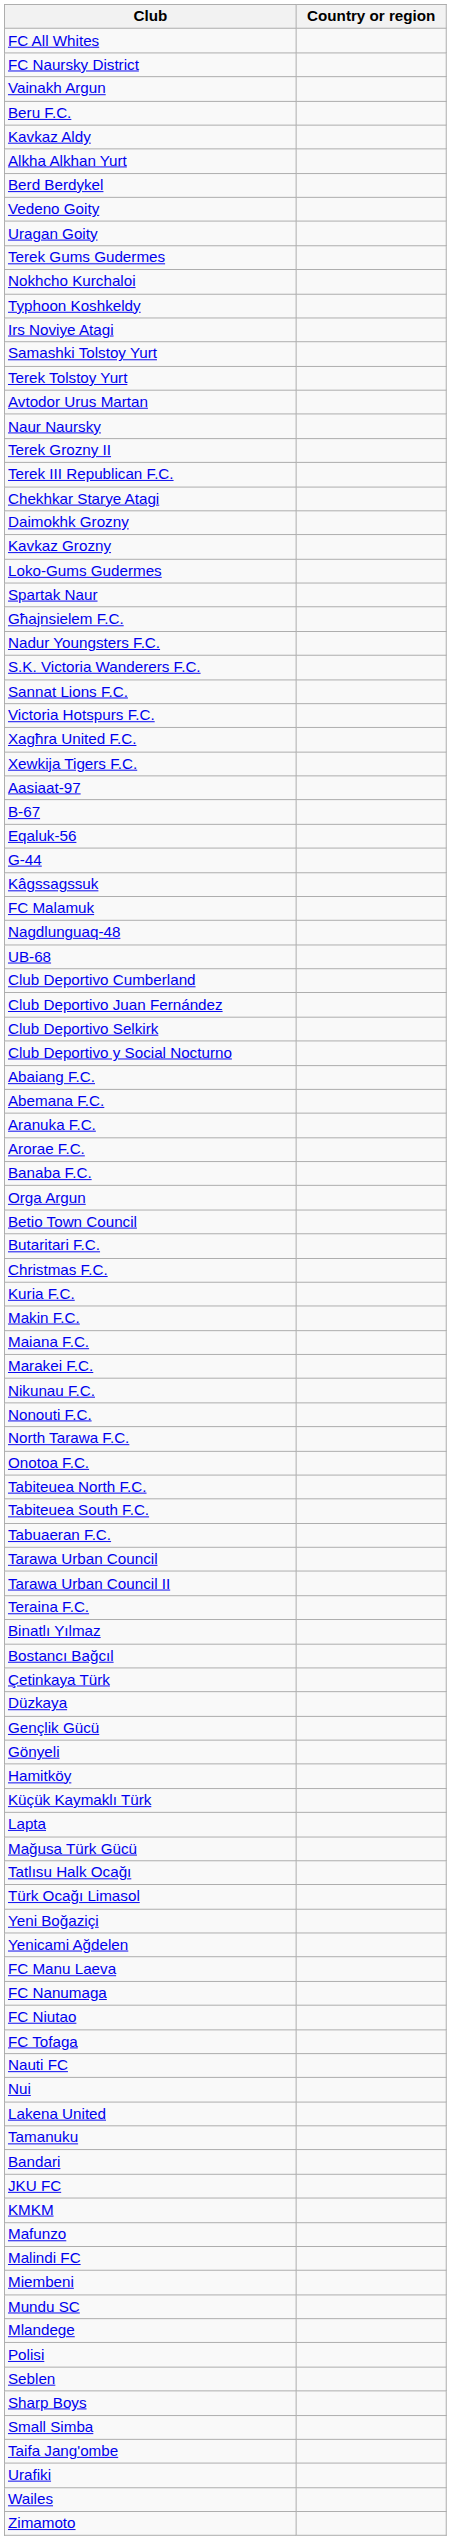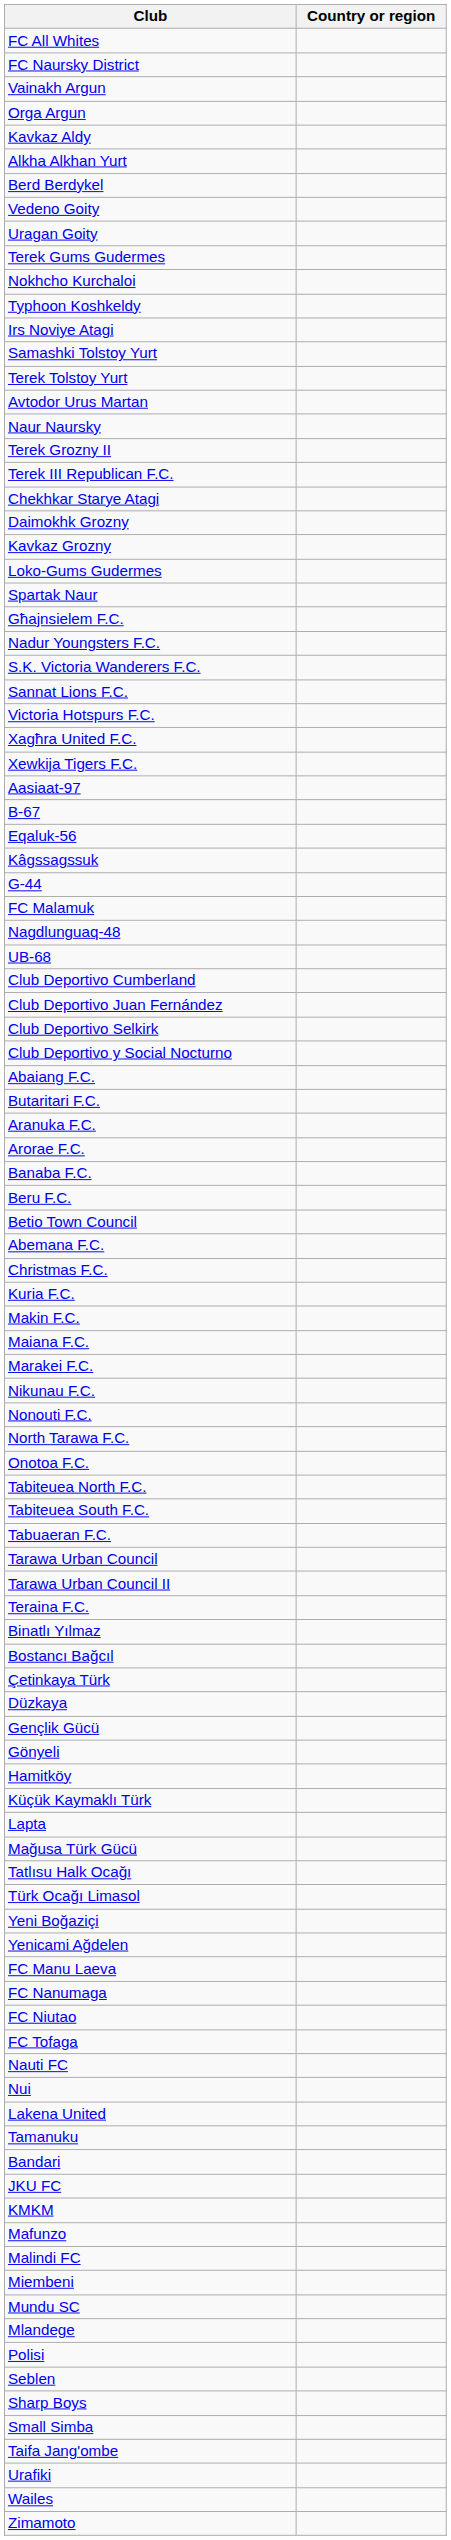 <table class="sortable wikitable">
 <tr>
 <th width="300px">Club</th>
 <th width="150px">Country or region</th>
 </tr>
 <tr>
 <td><a href='#'>FC All Whites</a></td>
 <td></td>
 </tr>
 <tr>
 <td><a href='#'>FC Naursky District</a></td>
 <td></td>
 </tr>
 <tr>
 <td><a href='#'>Vainakh Argun</a></td>
 <td></td>
 </tr>
 <tr>
-<td><a href='#'>Beru F.C.</a></td>
+<td><a href='#'>Orga Argun</a></td>
 <td></td>
 </tr>
 <tr>
 <td><a href='#'>Kavkaz Aldy</a></td>
 <td></td>
 </tr>
 <tr>
 <td><a href='#'>Alkha Alkhan Yurt</a></td>
 <td></td>
 </tr>
 <tr>
 <td><a href='#'>Berd Berdykel</a></td>
 <td></td>
 </tr>
 <tr>
 <td><a href='#'>Vedeno Goity</a></td>
 <td></td>
 </tr>
 <tr>
 <td><a href='#'>Uragan Goity</a></td>
 <td></td>
 </tr>
 <tr>
 <td><a href='#'>Terek Gums Gudermes</a></td>
 <td></td>
 </tr>
 <tr>
 <td><a href='#'>Nokhcho Kurchaloi</a></td>
 <td></td>
 </tr>
 <tr>
 <td><a href='#'>Typhoon Koshkeldy</a></td>
 <td></td>
 </tr>
 <tr>
 <td><a href='#'>Irs Noviye Atagi</a></td>
 <td></td>
 </tr>
 <tr>
 <td><a href='#'>Samashki Tolstoy Yurt</a></td>
 <td></td>
 </tr>
 <tr>
 <td><a href='#'>Terek Tolstoy Yurt</a></td>
 <td></td>
 </tr>
 <tr>
 <td><a href='#'>Avtodor Urus Martan</a></td>
 <td></td>
 </tr>
 <tr>
 <td><a href='#'>Naur Naursky</a></td>
 <td></td>
 </tr>
 <tr>
 <td><a href='#'>Terek Grozny II</a></td>
 <td></td>
 </tr>
 <tr>
 <td><a href='#'>Terek III Republican F.C.</a></td>
 <td></td>
 </tr>
 <tr>
 <td><a href='#'>Chekhkar Starye Atagi</a></td>
 <td></td>
 </tr>
 <tr>
 <td><a href='#'>Daimokhk Grozny</a></td>
 <td></td>
 </tr>
 <tr>
 <td><a href='#'>Kavkaz Grozny</a></td>
 <td></td>
 </tr>
 <tr>
 <td><a href='#'>Loko-Gums Gudermes</a></td>
 <td></td>
 </tr>
 <tr>
 <td><a href='#'>Spartak Naur</a></td>
 <td></td>
 </tr>
 <tr>
 <td><a href='#'>Għajnsielem F.C.</a></td>
 <td></td>
 </tr>
 <tr>
 <td><a href='#'>Nadur Youngsters F.C.</a></td>
 <td></td>
 </tr>
 <tr>
 <td><a href='#'>S.K. Victoria Wanderers F.C.</a></td>
 <td></td>
 </tr>
 <tr>
 <td><a href='#'>Sannat Lions F.C.</a></td>
 <td></td>
 </tr>
 <tr>
 <td><a href='#'>Victoria Hotspurs F.C.</a></td>
 <td></td>
 </tr>
 <tr>
 <td><a href='#'>Xagħra United F.C.</a></td>
 <td></td>
 </tr>
 <tr>
 <td><a href='#'>Xewkija Tigers F.C.</a></td>
 <td></td>
 </tr>
 <tr>
 <td><a href='#'>Aasiaat-97</a></td>
 <td></td>
 </tr>
 <tr>
 <td><a href='#'>B-67</a></td>
 <td></td>
 </tr>
 <tr>
 <td><a href='#'>Eqaluk-56</a></td>
 <td></td>
 </tr>
 <tr>
-<td><a href='#'>G-44</a></td>
+<td><a href='#'>Kâgssagssuk</a></td>
 <td></td>
 </tr>
 <tr>
-<td><a href='#'>Kâgssagssuk</a></td>
+<td><a href='#'>G-44</a></td>
 <td></td>
 </tr>
 <tr>
 <td><a href='#'>FC Malamuk</a></td>
 <td></td>
 </tr>
 <tr>
 <td><a href='#'>Nagdlunguaq-48</a></td>
 <td></td>
 </tr>
 <tr>
 <td><a href='#'>UB-68</a></td>
 <td></td>
 </tr>
 <tr>
 <td><a href='#'>Club Deportivo Cumberland</a></td>
 <td></td>
 </tr>
 <tr>
 <td><a href='#'>Club Deportivo Juan Fernández</a></td>
 <td></td>
 </tr>
 <tr>
 <td><a href='#'>Club Deportivo Selkirk</a></td>
 <td></td>
 </tr>
 <tr>
 <td><a href='#'>Club Deportivo y Social Nocturno</a></td>
 <td></td>
 </tr>
 <tr>
 <td><a href='#'>Abaiang F.C.</a></td>
 <td></td>
 </tr>
 <tr>
-<td><a href='#'>Abemana F.C.</a></td>
+<td><a href='#'>Butaritari F.C.</a></td>
 <td></td>
 </tr>
 <tr>
 <td><a href='#'>Aranuka F.C.</a></td>
 <td></td>
 </tr>
 <tr>
 <td><a href='#'>Arorae F.C.</a></td>
 <td></td>
 </tr>
 <tr>
 <td><a href='#'>Banaba F.C.</a></td>
 <td></td>
 </tr>
 <tr>
-<td><a href='#'>Orga Argun</a></td>
+<td><a href='#'>Beru F.C.</a></td>
 <td></td>
 </tr>
 <tr>
 <td><a href='#'>Betio Town Council</a></td>
 <td></td>
 </tr>
 <tr>
-<td><a href='#'>Butaritari F.C.</a></td>
+<td><a href='#'>Abemana F.C.</a></td>
 <td></td>
 </tr>
 <tr>
 <td><a href='#'>Christmas F.C.</a></td>
 <td></td>
 </tr>
 <tr>
 <td><a href='#'>Kuria F.C.</a></td>
 <td></td>
 </tr>
 <tr>
 <td><a href='#'>Makin F.C.</a></td>
 <td></td>
 </tr>
 <tr>
 <td><a href='#'>Maiana F.C.</a></td>
 <td></td>
 </tr>
 <tr>
 <td><a href='#'>Marakei F.C.</a></td>
 <td></td>
 </tr>
 <tr>
 <td><a href='#'>Nikunau F.C.</a></td>
 <td></td>
 </tr>
 <tr>
 <td><a href='#'>Nonouti F.C.</a></td>
 <td></td>
 </tr>
 <tr>
 <td><a href='#'>North Tarawa F.C.</a></td>
 <td></td>
 </tr>
 <tr>
 <td><a href='#'>Onotoa F.C.</a></td>
 <td></td>
 </tr>
 <tr>
 <td><a href='#'>Tabiteuea North F.C.</a></td>
 <td></td>
 </tr>
 <tr>
 <td><a href='#'>Tabiteuea South F.C.</a></td>
 <td></td>
 </tr>
 <tr>
 <td><a href='#'>Tabuaeran F.C.</a></td>
 <td></td>
 </tr>
 <tr>
 <td><a href='#'>Tarawa Urban Council</a></td>
 <td></td>
 </tr>
 <tr>
 <td><a href='#'>Tarawa Urban Council II</a></td>
 <td></td>
 </tr>
 <tr>
 <td><a href='#'>Teraina F.C.</a></td>
 <td></td>
 </tr>
 <tr>
 <td><a href='#'>Binatlı Yılmaz</a></td>
 <td></td>
 </tr>
 <tr>
 <td><a href='#'>Bostancı Bağcıl</a></td>
 <td></td>
 </tr>
 <tr>
 <td><a href='#'>Çetinkaya Türk</a></td>
 <td></td>
 </tr>
 <tr>
 <td><a href='#'>Düzkaya</a></td>
 <td></td>
 </tr>
 <tr>
 <td><a href='#'>Gençlik Gücü</a></td>
 <td></td>
 </tr>
 <tr>
 <td><a href='#'>Gönyeli</a></td>
 <td></td>
 </tr>
 <tr>
 <td><a href='#'>Hamitköy</a></td>
 <td></td>
 </tr>
 <tr>
 <td><a href='#'>Küçük Kaymaklı Türk</a></td>
 <td></td>
 </tr>
 <tr>
 <td><a href='#'>Lapta</a></td>
 <td></td>
 </tr>
 <tr>
 <td><a href='#'>Mağusa Türk Gücü</a></td>
 <td></td>
 </tr>
 <tr>
 <td><a href='#'>Tatlısu Halk Ocağı</a></td>
 <td></td>
 </tr>
 <tr>
 <td><a href='#'>Türk Ocağı Limasol</a></td>
 <td></td>
 </tr>
 <tr>
 <td><a href='#'>Yeni Boğaziçi</a></td>
 <td></td>
 </tr>
 <tr>
 <td><a href='#'>Yenicami Ağdelen</a></td>
 <td></td>
 </tr>
 <tr>
 <td><a href='#'>FC Manu Laeva</a></td>
 <td></td>
 </tr>
 <tr>
 <td><a href='#'>FC Nanumaga</a></td>
 <td></td>
 </tr>
 <tr>
 <td><a href='#'>FC Niutao</a></td>
 <td></td>
 </tr>
 <tr>
 <td><a href='#'>FC Tofaga</a></td>
 <td></td>
 </tr>
 <tr>
 <td><a href='#'>Nauti FC</a></td>
 <td></td>
 </tr>
 <tr>
 <td><a href='#'>Nui</a></td>
 <td></td>
 </tr>
 <tr>
 <td><a href='#'>Lakena United</a></td>
 <td></td>
 </tr>
 <tr>
 <td><a href='#'>Tamanuku</a></td>
 <td></td>
 </tr>
 <tr>
 <td><a href='#'>Bandari</a></td>
 <td></td>
 </tr>
 <tr>
 <td><a href='#'>JKU FC</a></td>
 <td></td>
 </tr>
 <tr>
 <td><a href='#'>KMKM</a></td>
 <td></td>
 </tr>
 <tr>
 <td><a href='#'>Mafunzo</a></td>
 <td></td>
 </tr>
 <tr>
 <td><a href='#'>Malindi FC</a></td>
 <td></td>
 </tr>
 <tr>
 <td><a href='#'>Miembeni</a></td>
 <td></td>
 </tr>
 <tr>
 <td><a href='#'>Mundu SC</a></td>
 <td></td>
 </tr>
 <tr>
 <td><a href='#'>Mlandege</a></td>
 <td></td>
 </tr>
 <tr>
 <td><a href='#'>Polisi</a></td>
 <td></td>
 </tr>
 <tr>
 <td><a href='#'>Seblen</a></td>
 <td></td>
 </tr>
 <tr>
 <td><a href='#'>Sharp Boys</a></td>
 <td></td>
 </tr>
 <tr>
 <td><a href='#'>Small Simba</a></td>
 <td></td>
 </tr>
 <tr>
 <td><a href='#'>Taifa Jang'ombe</a></td>
 <td></td>
 </tr>
 <tr>
 <td><a href='#'>Urafiki</a></td>
 <td></td>
 </tr>
 <tr>
 <td><a href='#'>Wailes</a></td>
 <td></td>
 </tr>
 <tr>
 <td><a href='#'>Zimamoto</a></td>
 <td></td>
 </tr>
 </table>
